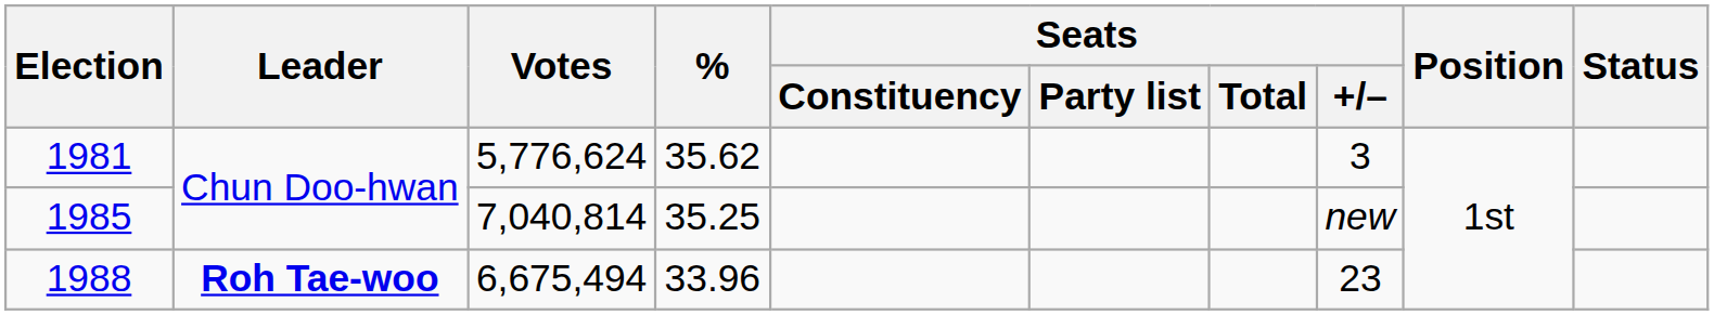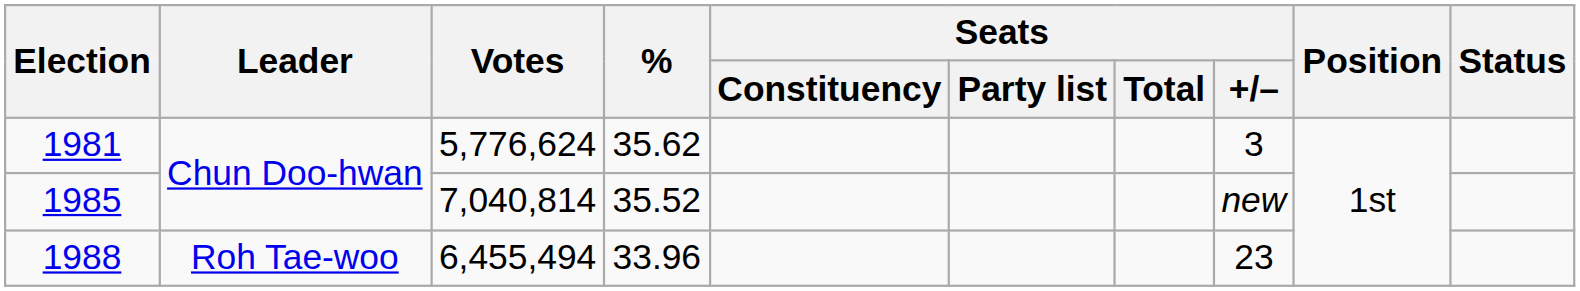 <table class="wikitable" style="text-align:center">
 <tr>
 <th rowspan="2">Election</th>
 <th rowspan="2">Leader</th>
 <th rowspan="2">Votes</th>
 <th rowspan="2">%</th>
 <th colspan="4">Seats</th>
 <th rowspan="2">Position</th>
 <th rowspan="2">Status</th>
 </tr>
 <tr>
 <th>Constituency</th>
 <th>Party list</th>
 <th>Total</th>
 <th>+/–</th>
 </tr>
 <tr>
 <td><a href='#'>1981</a></td>
 <td rowspan="2"><a href='#'>Chun Doo-hwan</a></td>
 <td>5,776,624</td>
 <td>35.62</td>
 <td></td>
 <td></td>
 <td></td>
 <td> 3</td>
 <td rowspan="3">1st</td>
 <td></td>
 </tr>
 <tr>
 <td><a href='#'>1985</a></td>
 <td>7,040,814</td>
-<td>35.25</td>
+<td>35.52</td>
 <td></td>
 <td></td>
 <td></td>
 <td><em>new</em></td>
 <td></td>
 </tr>
 <tr>
 <td><a href='#'>1988</a></td>
-<td><strong><a href='#'>Roh Tae-woo</a></strong></td>
-<td>6,675,494</td>
+<td><a href='#'>Roh Tae-woo</a></td>
+<td>6,455,494</td>
 <td>33.96</td>
 <td></td>
 <td></td>
 <td></td>
 <td> 23</td>
 <td></td>
 </tr>
 </table>
